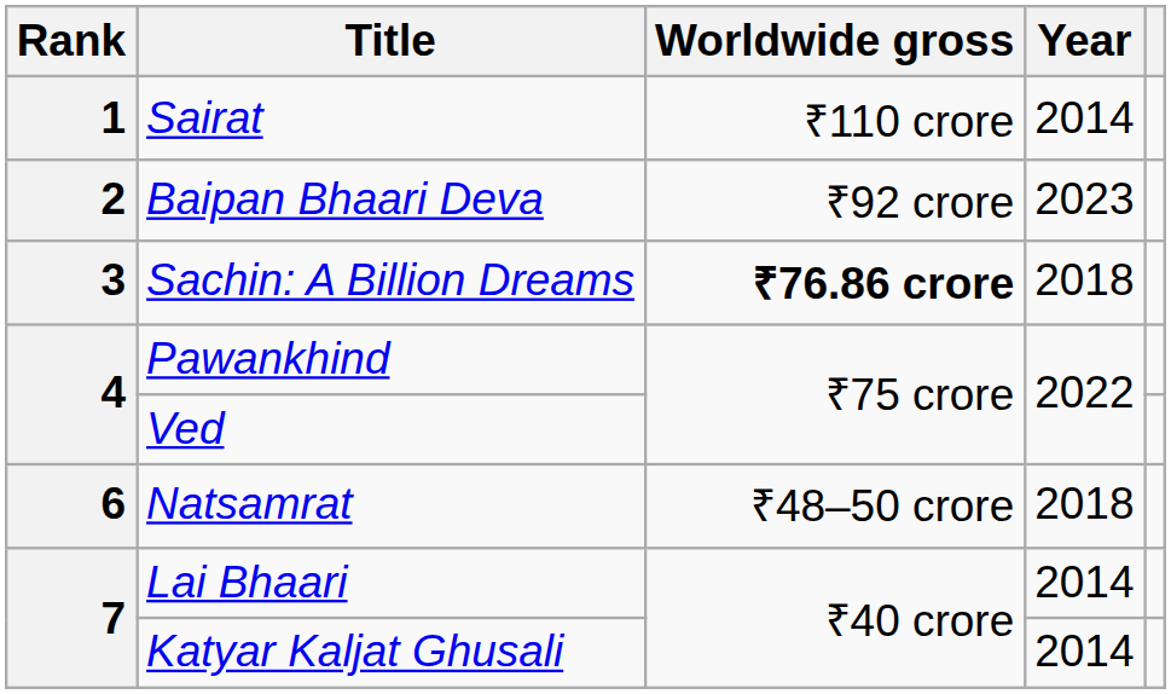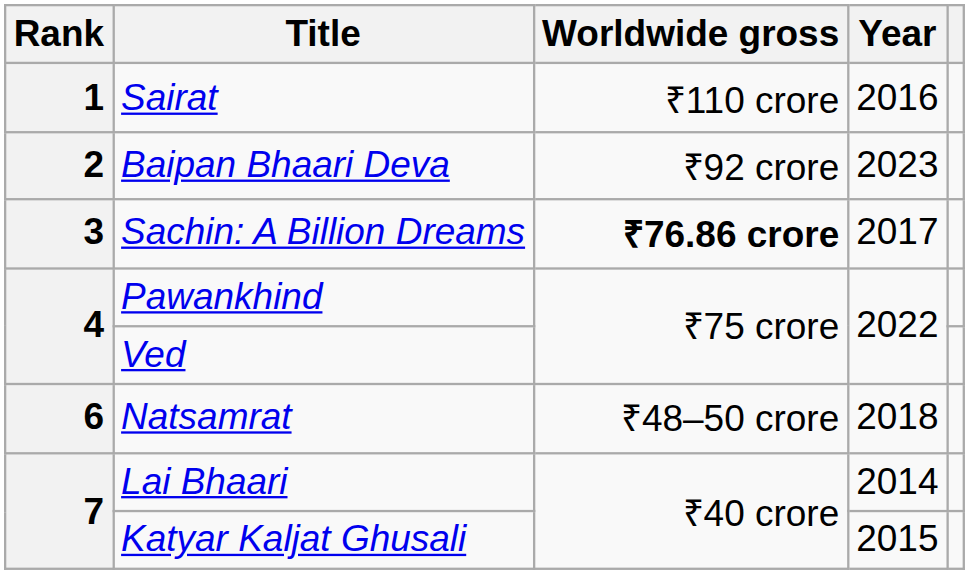 <table class="wikitable sortable plainrowheaders">
 <tr>
 <th scope="col">Rank</th>
 <th scope="col">Title</th>
 <th scope="col">Worldwide gross</th>
 <th scope="col">Year</th>
 <th scope="col" class="unsortable"></th>
 </tr>
 <tr>
 <th scope="row" style=text-align:right>1</th>
 <td><em><a href='#'>Sairat</a></em></td>
 <td align="right">₹110 crore</td>
-<td align="center">2014</td>
+<td align="center">2016</td>
 <td align="center"></td>
 </tr>
 <tr>
 <th scope="row" style=text-align:right>2</th>
 <td><em><a href='#'>Baipan Bhaari Deva</a></em></td>
 <td align="right">₹92 crore</td>
 <td align="center">2023</td>
 <td align="center"></td>
 </tr>
 <tr>
 <th scope="row" style=text-align:right>3</th>
 <td><em><a href='#'>Sachin: A Billion Dreams</a></em></td>
 <td align="right"><strong>₹76.86 crore</strong></td>
-<td align="center">2018</td>
+<td align="center">2017</td>
 <td align="center"></td>
 </tr>
 <tr>
 <th rowspan="2" scope="row" style="text-align:right">4</th>
 <td><em><a href='#'>Pawankhind</a></em></td>
 <td rowspan="2" align="right">₹75 crore</td>
 <td rowspan="2" align="center">2022</td>
 <td align="center"></td>
 </tr>
 <tr>
 <td><em><a href='#'>Ved</a></em></td>
 <td align="center"></td>
 </tr>
 <tr>
 <th scope="row" style=text-align:right>6</th>
 <td><em><a href='#'>Natsamrat</a></em></td>
 <td align="right">₹48–50 crore</td>
 <td align="center">2018</td>
 <td align="center"></td>
 </tr>
 <tr>
 <th rowspan="2" scope="row" style="text-align:right">7</th>
 <td><em><a href='#'>Lai Bhaari</a></em></td>
 <td rowspan="2" align="right">₹40 crore</td>
 <td align="center">2014</td>
 <td align="center"></td>
 </tr>
 <tr>
 <td><em><a href='#'>Katyar Kaljat Ghusali</a></em></td>
-<td align="center">2014</td>
+<td align="center">2015</td>
 <td align="center"></td>
 </tr>
 </table>
